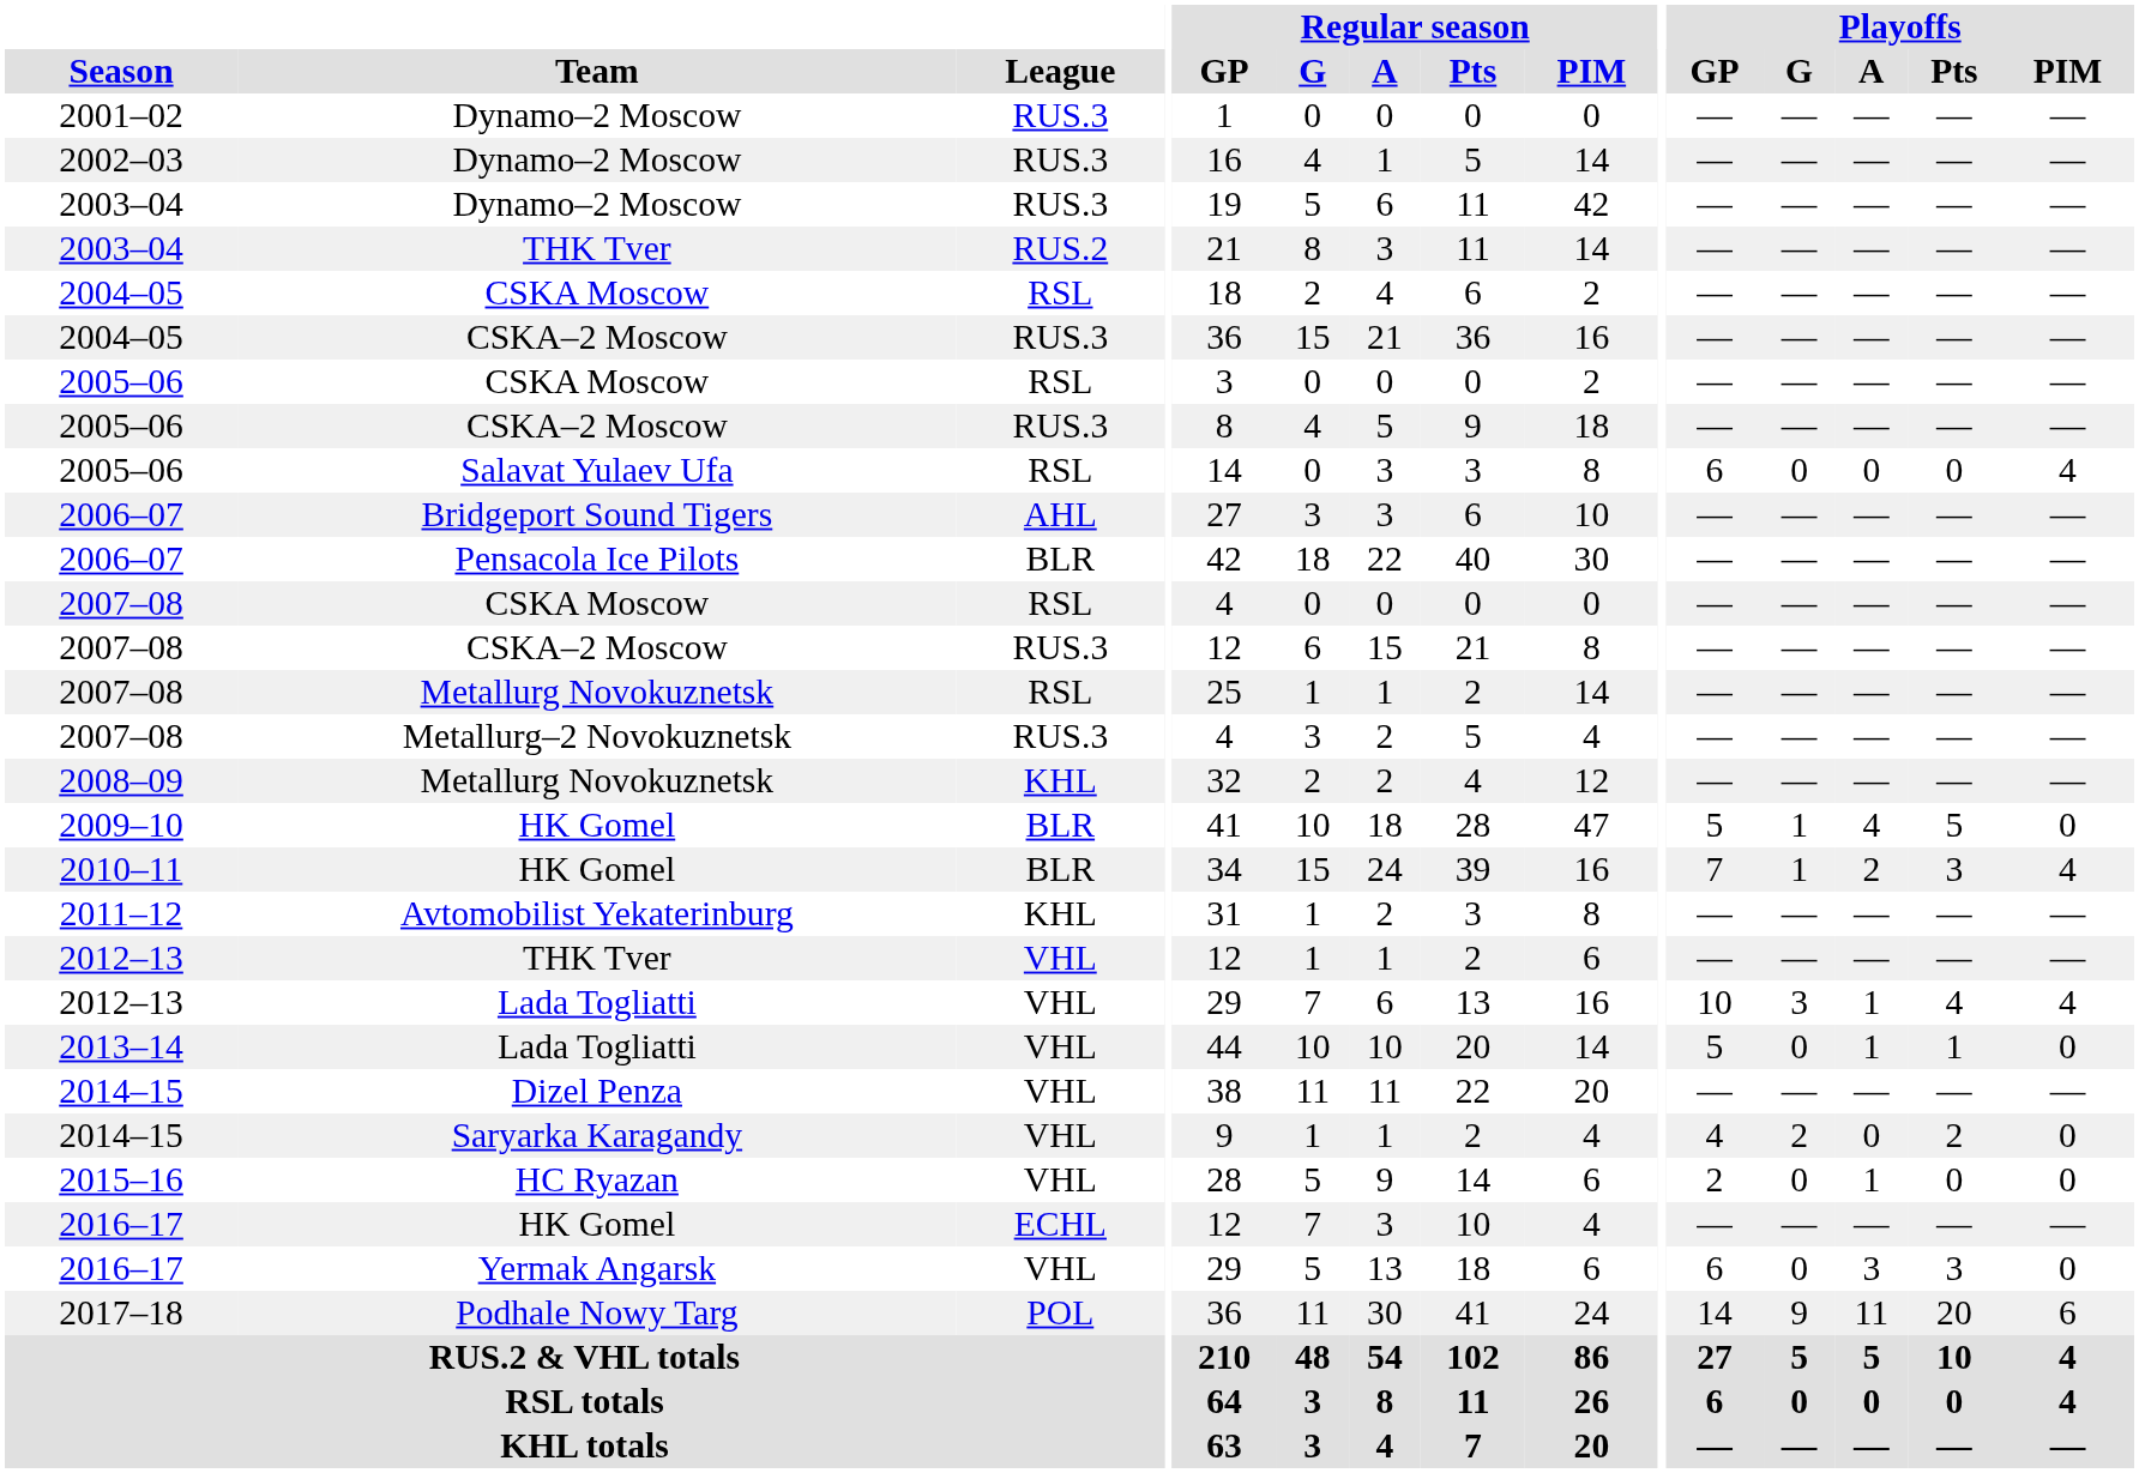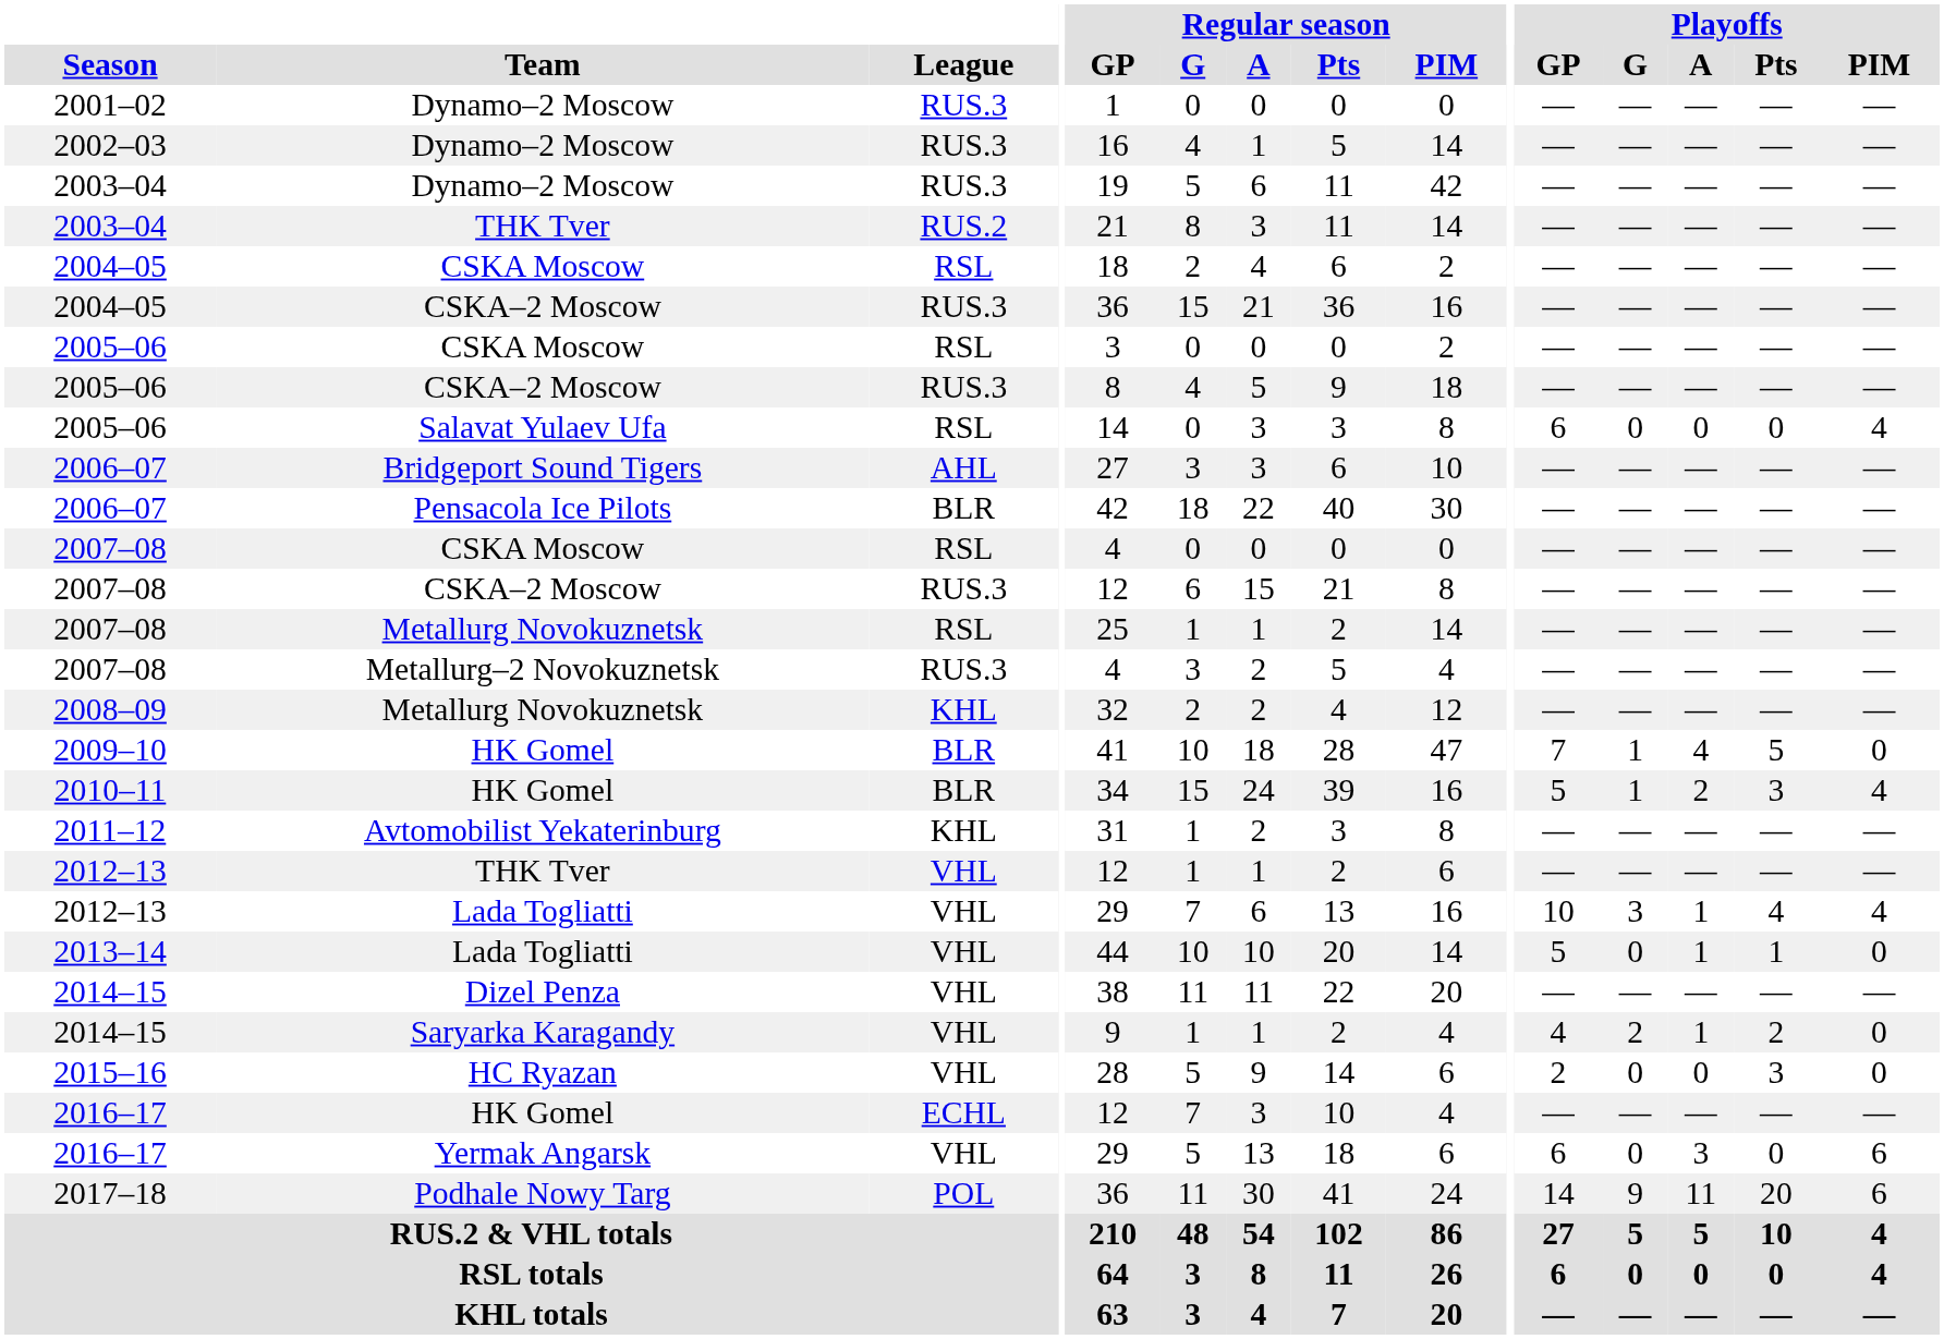 <table border="0" cellpadding="1" cellspacing="0" style="text-align:center; width:60em">
 <tr bgcolor="#e0e0e0">
 <th colspan="3" bgcolor="#ffffff"></th>
 <th rowspan="99" bgcolor="#ffffff"></th>
 <th colspan="5"><a href='#'>Regular season</a></th>
 <th rowspan="99" bgcolor="#ffffff"></th>
 <th colspan="5"><a href='#'>Playoffs</a></th>
 </tr>
 <tr bgcolor="#e0e0e0">
 <th><a href='#'>Season</a></th>
 <th>Team</th>
 <th>League</th>
 <th>GP</th>
 <th><a href='#'>G</a></th>
 <th><a href='#'>A</a></th>
 <th><a href='#'>Pts</a></th>
 <th><a href='#'>PIM</a></th>
 <th>GP</th>
 <th>G</th>
 <th>A</th>
 <th>Pts</th>
 <th>PIM</th>
 </tr>
 <tr>
 <td>2001–02</td>
 <td>Dynamo–2 Moscow</td>
 <td><a href='#'>RUS.3</a></td>
 <td>1</td>
 <td>0</td>
 <td>0</td>
 <td>0</td>
 <td>0</td>
 <td>—</td>
 <td>—</td>
 <td>—</td>
 <td>—</td>
 <td>—</td>
 </tr>
 <tr bgcolor="#f0f0f0">
 <td>2002–03</td>
 <td>Dynamo–2 Moscow</td>
 <td>RUS.3</td>
 <td>16</td>
 <td>4</td>
 <td>1</td>
 <td>5</td>
 <td>14</td>
 <td>—</td>
 <td>—</td>
 <td>—</td>
 <td>—</td>
 <td>—</td>
 </tr>
 <tr>
 <td>2003–04</td>
 <td>Dynamo–2 Moscow</td>
 <td>RUS.3</td>
 <td>19</td>
 <td>5</td>
 <td>6</td>
 <td>11</td>
 <td>42</td>
 <td>—</td>
 <td>—</td>
 <td>—</td>
 <td>—</td>
 <td>—</td>
 </tr>
 <tr bgcolor="#f0f0f0">
 <td><a href='#'>2003–04</a></td>
 <td><a href='#'>THK Tver</a></td>
 <td><a href='#'>RUS.2</a></td>
 <td>21</td>
 <td>8</td>
 <td>3</td>
 <td>11</td>
 <td>14</td>
 <td>—</td>
 <td>—</td>
 <td>—</td>
 <td>—</td>
 <td>—</td>
 </tr>
 <tr>
 <td><a href='#'>2004–05</a></td>
 <td><a href='#'>CSKA Moscow</a></td>
 <td><a href='#'>RSL</a></td>
 <td>18</td>
 <td>2</td>
 <td>4</td>
 <td>6</td>
 <td>2</td>
 <td>—</td>
 <td>—</td>
 <td>—</td>
 <td>—</td>
 <td>—</td>
 </tr>
 <tr bgcolor="#f0f0f0">
 <td>2004–05</td>
 <td>CSKA–2 Moscow</td>
 <td>RUS.3</td>
 <td>36</td>
 <td>15</td>
 <td>21</td>
 <td>36</td>
 <td>16</td>
 <td>—</td>
 <td>—</td>
 <td>—</td>
 <td>—</td>
 <td>—</td>
 </tr>
 <tr>
 <td><a href='#'>2005–06</a></td>
 <td>CSKA Moscow</td>
 <td>RSL</td>
 <td>3</td>
 <td>0</td>
 <td>0</td>
 <td>0</td>
 <td>2</td>
 <td>—</td>
 <td>—</td>
 <td>—</td>
 <td>—</td>
 <td>—</td>
 </tr>
 <tr bgcolor="#f0f0f0">
 <td>2005–06</td>
 <td>CSKA–2 Moscow</td>
 <td>RUS.3</td>
 <td>8</td>
 <td>4</td>
 <td>5</td>
 <td>9</td>
 <td>18</td>
 <td>—</td>
 <td>—</td>
 <td>—</td>
 <td>—</td>
 <td>—</td>
 </tr>
 <tr>
 <td>2005–06</td>
 <td><a href='#'>Salavat Yulaev Ufa</a></td>
 <td>RSL</td>
 <td>14</td>
 <td>0</td>
 <td>3</td>
 <td>3</td>
 <td>8</td>
 <td>6</td>
 <td>0</td>
 <td>0</td>
 <td>0</td>
 <td>4</td>
 </tr>
 <tr bgcolor="#f0f0f0">
 <td><a href='#'>2006–07</a></td>
 <td><a href='#'>Bridgeport Sound Tigers</a></td>
 <td><a href='#'>AHL</a></td>
 <td>27</td>
 <td>3</td>
 <td>3</td>
 <td>6</td>
 <td>10</td>
 <td>—</td>
 <td>—</td>
 <td>—</td>
 <td>—</td>
 <td>—</td>
 </tr>
 <tr>
 <td><a href='#'>2006–07</a></td>
 <td><a href='#'>Pensacola Ice Pilots</a></td>
 <td>BLR</td>
 <td>42</td>
 <td>18</td>
 <td>22</td>
 <td>40</td>
 <td>30</td>
 <td>—</td>
 <td>—</td>
 <td>—</td>
 <td>—</td>
 <td>—</td>
 </tr>
 <tr bgcolor="#f0f0f0">
 <td><a href='#'>2007–08</a></td>
 <td>CSKA Moscow</td>
 <td>RSL</td>
 <td>4</td>
 <td>0</td>
 <td>0</td>
 <td>0</td>
 <td>0</td>
 <td>—</td>
 <td>—</td>
 <td>—</td>
 <td>—</td>
 <td>—</td>
 </tr>
 <tr>
 <td>2007–08</td>
 <td>CSKA–2 Moscow</td>
 <td>RUS.3</td>
 <td>12</td>
 <td>6</td>
 <td>15</td>
 <td>21</td>
 <td>8</td>
 <td>—</td>
 <td>—</td>
 <td>—</td>
 <td>—</td>
 <td>—</td>
 </tr>
 <tr bgcolor="#f0f0f0">
 <td>2007–08</td>
 <td><a href='#'>Metallurg Novokuznetsk</a></td>
 <td>RSL</td>
 <td>25</td>
 <td>1</td>
 <td>1</td>
 <td>2</td>
 <td>14</td>
 <td>—</td>
 <td>—</td>
 <td>—</td>
 <td>—</td>
 <td>—</td>
 </tr>
 <tr>
 <td>2007–08</td>
 <td>Metallurg–2 Novokuznetsk</td>
 <td>RUS.3</td>
 <td>4</td>
 <td>3</td>
 <td>2</td>
 <td>5</td>
 <td>4</td>
 <td>—</td>
 <td>—</td>
 <td>—</td>
 <td>—</td>
 <td>—</td>
 </tr>
 <tr bgcolor="#f0f0f0">
 <td><a href='#'>2008–09</a></td>
 <td>Metallurg Novokuznetsk</td>
 <td><a href='#'>KHL</a></td>
 <td>32</td>
 <td>2</td>
 <td>2</td>
 <td>4</td>
 <td>12</td>
 <td>—</td>
 <td>—</td>
 <td>—</td>
 <td>—</td>
 <td>—</td>
 </tr>
 <tr>
 <td><a href='#'>2009–10</a></td>
 <td><a href='#'>HK Gomel</a></td>
 <td><a href='#'>BLR</a></td>
 <td>41</td>
 <td>10</td>
 <td>18</td>
 <td>28</td>
 <td>47</td>
-<td>5</td>
+<td>7</td>
 <td>1</td>
 <td>4</td>
 <td>5</td>
 <td>0</td>
 </tr>
 <tr bgcolor="#f0f0f0">
 <td><a href='#'>2010–11</a></td>
 <td>HK Gomel</td>
 <td>BLR</td>
 <td>34</td>
 <td>15</td>
 <td>24</td>
 <td>39</td>
 <td>16</td>
-<td>7</td>
+<td>5</td>
 <td>1</td>
 <td>2</td>
 <td>3</td>
 <td>4</td>
 </tr>
 <tr>
 <td><a href='#'>2011–12</a></td>
 <td><a href='#'>Avtomobilist Yekaterinburg</a></td>
 <td>KHL</td>
 <td>31</td>
 <td>1</td>
 <td>2</td>
 <td>3</td>
 <td>8</td>
 <td>—</td>
 <td>—</td>
 <td>—</td>
 <td>—</td>
 <td>—</td>
 </tr>
 <tr bgcolor="#f0f0f0">
 <td><a href='#'>2012–13</a></td>
 <td>THK Tver</td>
 <td><a href='#'>VHL</a></td>
 <td>12</td>
 <td>1</td>
 <td>1</td>
 <td>2</td>
 <td>6</td>
 <td>—</td>
 <td>—</td>
 <td>—</td>
 <td>—</td>
 <td>—</td>
 </tr>
 <tr>
 <td>2012–13</td>
 <td><a href='#'>Lada Togliatti</a></td>
 <td>VHL</td>
 <td>29</td>
 <td>7</td>
 <td>6</td>
 <td>13</td>
 <td>16</td>
 <td>10</td>
 <td>3</td>
 <td>1</td>
 <td>4</td>
 <td>4</td>
 </tr>
 <tr bgcolor="#f0f0f0">
 <td><a href='#'>2013–14</a></td>
 <td>Lada Togliatti</td>
 <td>VHL</td>
 <td>44</td>
 <td>10</td>
 <td>10</td>
 <td>20</td>
 <td>14</td>
 <td>5</td>
 <td>0</td>
 <td>1</td>
 <td>1</td>
 <td>0</td>
 </tr>
 <tr>
 <td><a href='#'>2014–15</a></td>
 <td><a href='#'>Dizel Penza</a></td>
 <td>VHL</td>
 <td>38</td>
 <td>11</td>
 <td>11</td>
 <td>22</td>
 <td>20</td>
 <td>—</td>
 <td>—</td>
 <td>—</td>
 <td>—</td>
 <td>—</td>
 </tr>
 <tr bgcolor="#f0f0f0">
 <td>2014–15</td>
 <td><a href='#'>Saryarka Karagandy</a></td>
 <td>VHL</td>
 <td>9</td>
 <td>1</td>
 <td>1</td>
 <td>2</td>
 <td>4</td>
 <td>4</td>
 <td>2</td>
-<td>0</td>
+<td>1</td>
 <td>2</td>
 <td>0</td>
 </tr>
 <tr>
 <td><a href='#'>2015–16</a></td>
 <td><a href='#'>HC Ryazan</a></td>
 <td>VHL</td>
 <td>28</td>
 <td>5</td>
 <td>9</td>
 <td>14</td>
 <td>6</td>
 <td>2</td>
 <td>0</td>
-<td>1</td>
 <td>0</td>
+<td>3</td>
 <td>0</td>
 </tr>
 <tr bgcolor="#f0f0f0">
 <td><a href='#'>2016–17</a></td>
 <td>HK Gomel</td>
 <td><a href='#'>ECHL</a></td>
 <td>12</td>
 <td>7</td>
 <td>3</td>
 <td>10</td>
 <td>4</td>
 <td>—</td>
 <td>—</td>
 <td>—</td>
 <td>—</td>
 <td>—</td>
 </tr>
 <tr>
 <td><a href='#'>2016–17</a></td>
 <td><a href='#'>Yermak Angarsk</a></td>
 <td>VHL</td>
 <td>29</td>
 <td>5</td>
 <td>13</td>
 <td>18</td>
 <td>6</td>
 <td>6</td>
 <td>0</td>
 <td>3</td>
-<td>3</td>
 <td>0</td>
+<td>6</td>
 </tr>
 <tr bgcolor="#f0f0f0">
 <td>2017–18</td>
 <td><a href='#'>Podhale Nowy Targ</a></td>
 <td><a href='#'>POL</a></td>
 <td>36</td>
 <td>11</td>
 <td>30</td>
 <td>41</td>
 <td>24</td>
 <td>14</td>
 <td>9</td>
 <td>11</td>
 <td>20</td>
 <td>6</td>
 </tr>
 <tr bgcolor="#e0e0e0">
 <th colspan="3">RUS.2 & VHL totals</th>
 <th>210</th>
 <th>48</th>
 <th>54</th>
 <th>102</th>
 <th>86</th>
 <th>27</th>
 <th>5</th>
 <th>5</th>
 <th>10</th>
 <th>4</th>
 </tr>
 <tr bgcolor="#e0e0e0">
 <th colspan="3">RSL totals</th>
 <th>64</th>
 <th>3</th>
 <th>8</th>
 <th>11</th>
 <th>26</th>
 <th>6</th>
 <th>0</th>
 <th>0</th>
 <th>0</th>
 <th>4</th>
 </tr>
 <tr bgcolor="#e0e0e0">
 <th colspan="3">KHL totals</th>
 <th>63</th>
 <th>3</th>
 <th>4</th>
 <th>7</th>
 <th>20</th>
 <th>—</th>
 <th>—</th>
 <th>—</th>
 <th>—</th>
 <th>—</th>
 </tr>
 </table>
